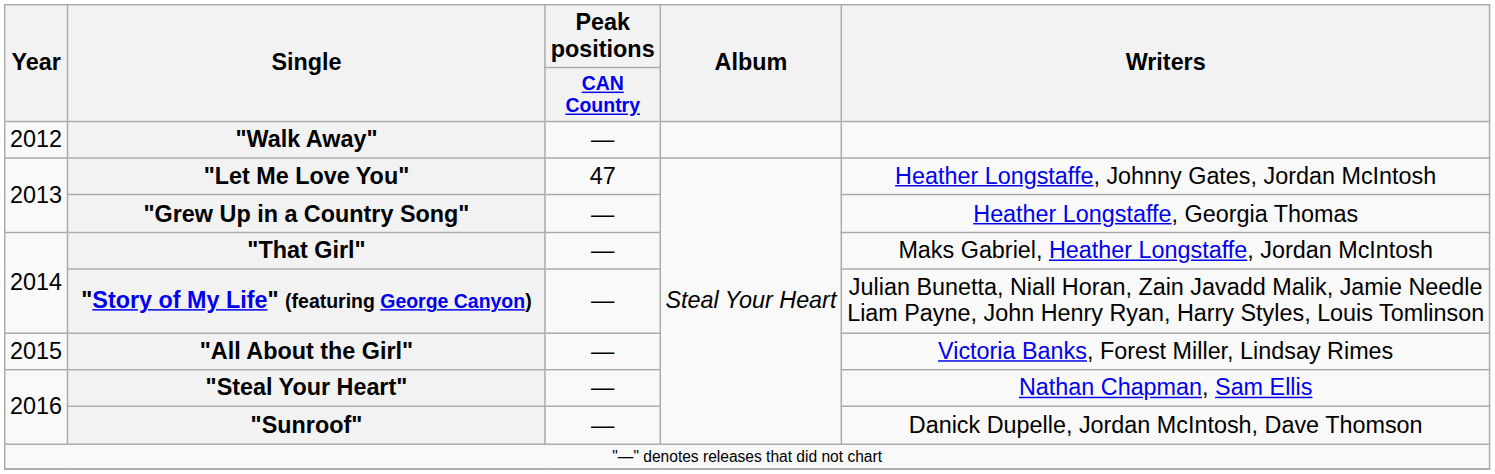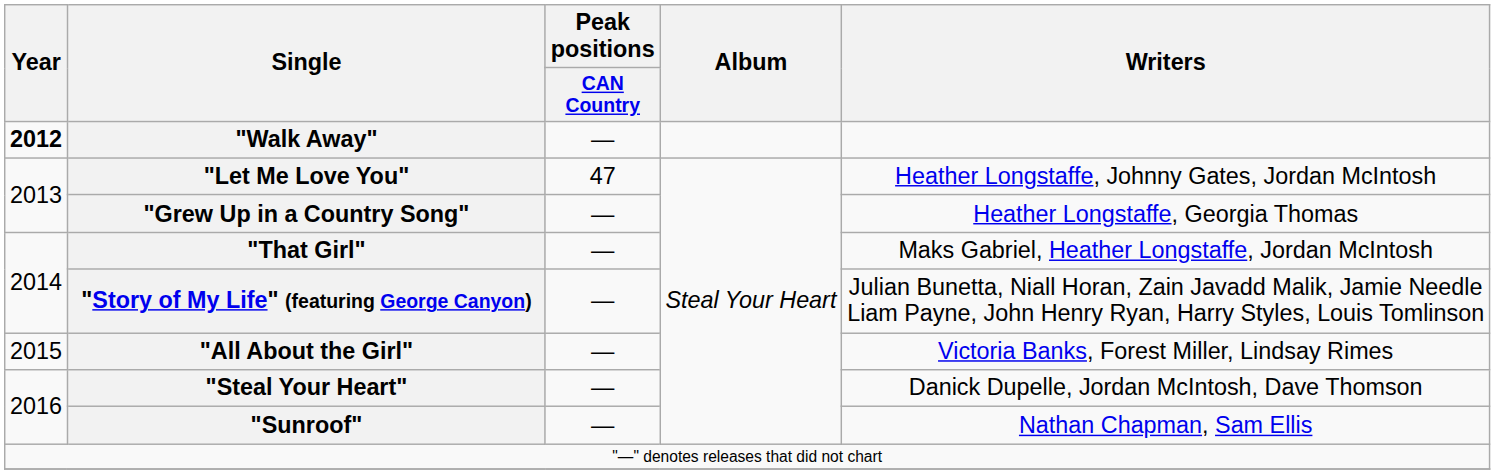 <table class="wikitable plainrowheaders" style="text-align:center;">
 <tr>
 <th rowspan="2">Year</th>
 <th rowspan="2" style="width:20em;">Single</th>
 <th>Peak positions</th>
 <th rowspan="2">Album</th>
 <th rowspan="2">Writers</th>
 </tr>
 <tr style="font-size:smaller;">
 <th width="65"><a href='#'>CAN Country</a><br></th>
 </tr>
 <tr>
-<td>2012</td>
+<td><strong>2012</strong></td>
 <th scope="row">"Walk Away"</th>
 <td>—</td>
 <td></td>
 <td></td>
 </tr>
 <tr>
 <td rowspan="2">2013</td>
 <th scope="row">"Let Me Love You"</th>
 <td>47</td>
 <td align="left" rowspan="7"><em>Steal Your Heart</em></td>
 <td><a href='#'>Heather Longstaffe</a>, Johnny Gates, Jordan McIntosh</td>
 </tr>
 <tr>
 <th scope="row">"Grew Up in a Country Song"</th>
 <td>—</td>
 <td><a href='#'>Heather Longstaffe</a>, Georgia Thomas</td>
 </tr>
 <tr>
 <td rowspan="2">2014</td>
 <th scope="row">"That Girl"</th>
 <td>—</td>
 <td>Maks Gabriel, <a href='#'>Heather Longstaffe</a>, Jordan McIntosh</td>
 </tr>
 <tr>
 <th scope="row">"<a href='#'>Story of My Life</a>" <small>(featuring <a href='#'>George Canyon</a>)</small></th>
 <td>—</td>
 <td>Julian Bunetta, Niall Horan, Zain Javadd Malik, Jamie Needle<br>Liam Payne, John Henry Ryan, Harry Styles, Louis Tomlinson</td>
 </tr>
 <tr>
 <td>2015</td>
 <th scope="row">"All About the Girl"</th>
 <td>—</td>
 <td><a href='#'>Victoria Banks</a>, Forest Miller, Lindsay Rimes</td>
 </tr>
 <tr>
 <td rowspan="2">2016</td>
 <th scope="row">"Steal Your Heart"</th>
 <td>—</td>
-<td><a href='#'>Nathan Chapman</a>, <a href='#'>Sam Ellis</a></td>
+<td>Danick Dupelle, Jordan McIntosh, Dave Thomson</td>
 </tr>
 <tr>
 <th scope="row">"Sunroof"</th>
 <td>—</td>
-<td>Danick Dupelle, Jordan McIntosh, Dave Thomson</td>
+<td><a href='#'>Nathan Chapman</a>, <a href='#'>Sam Ellis</a></td>
 </tr>
 <tr>
 <td colspan="5" style="font-size:8pt">"—" denotes releases that did not chart</td>
 </tr>
 <tr>
 </tr>
 </table>
